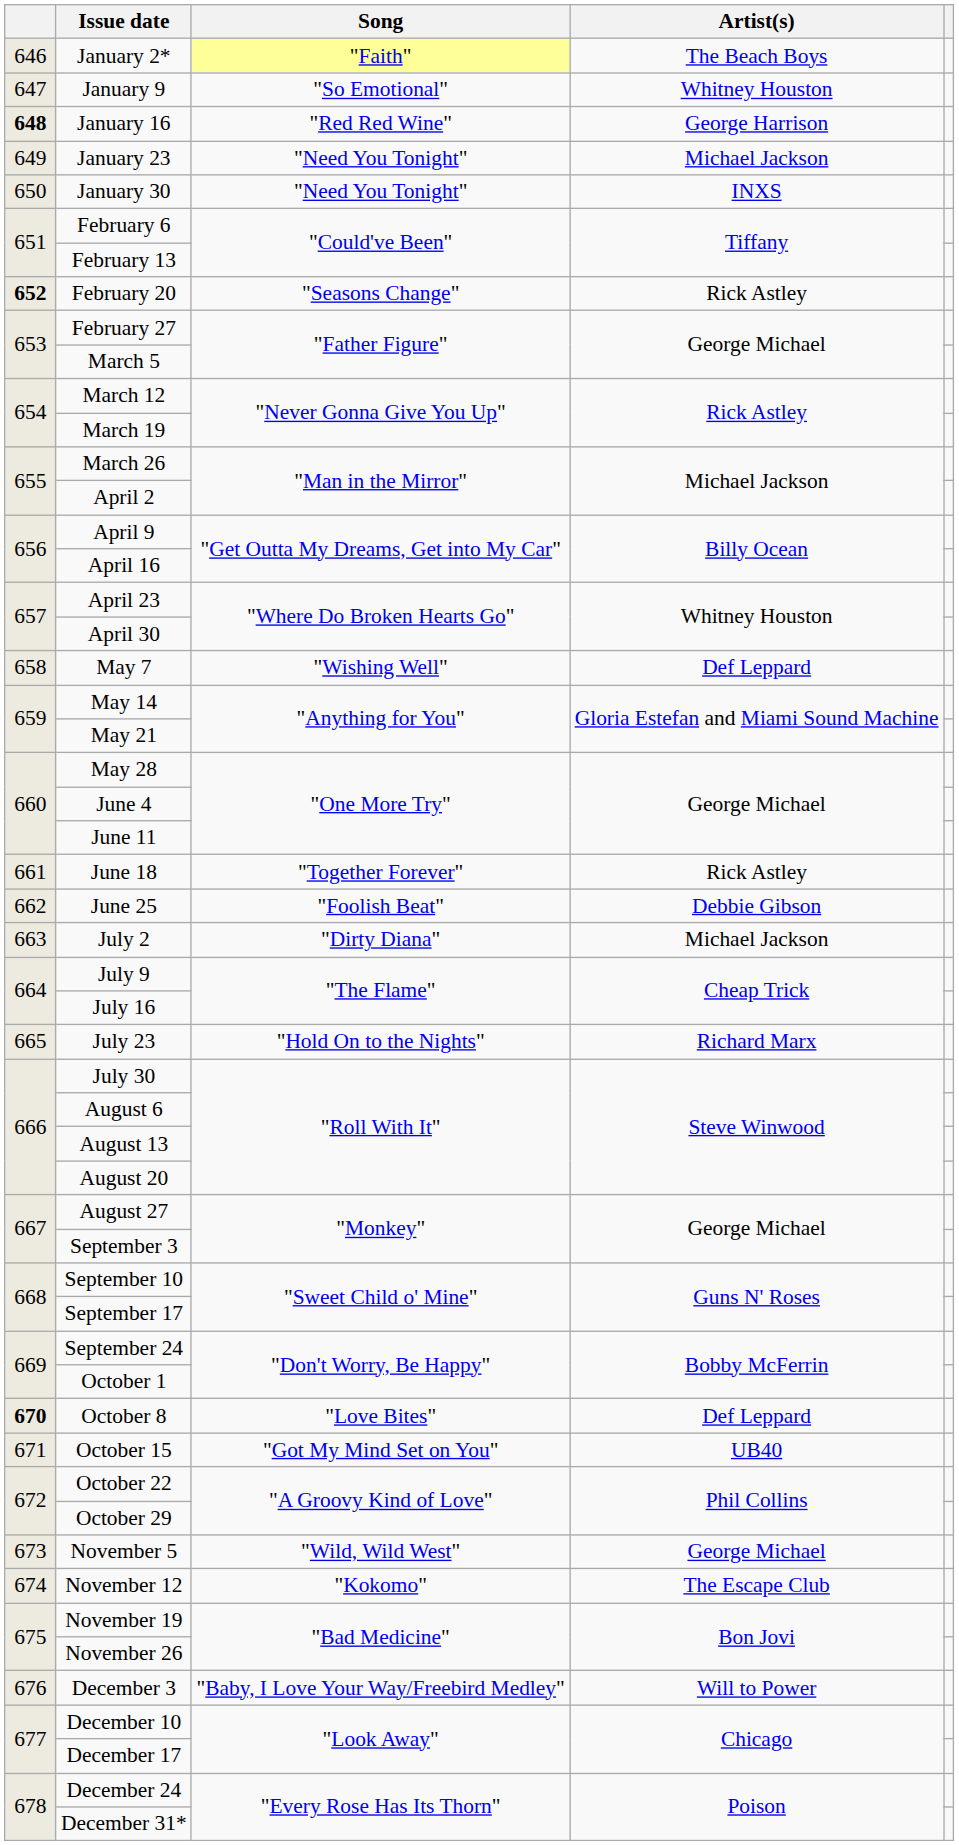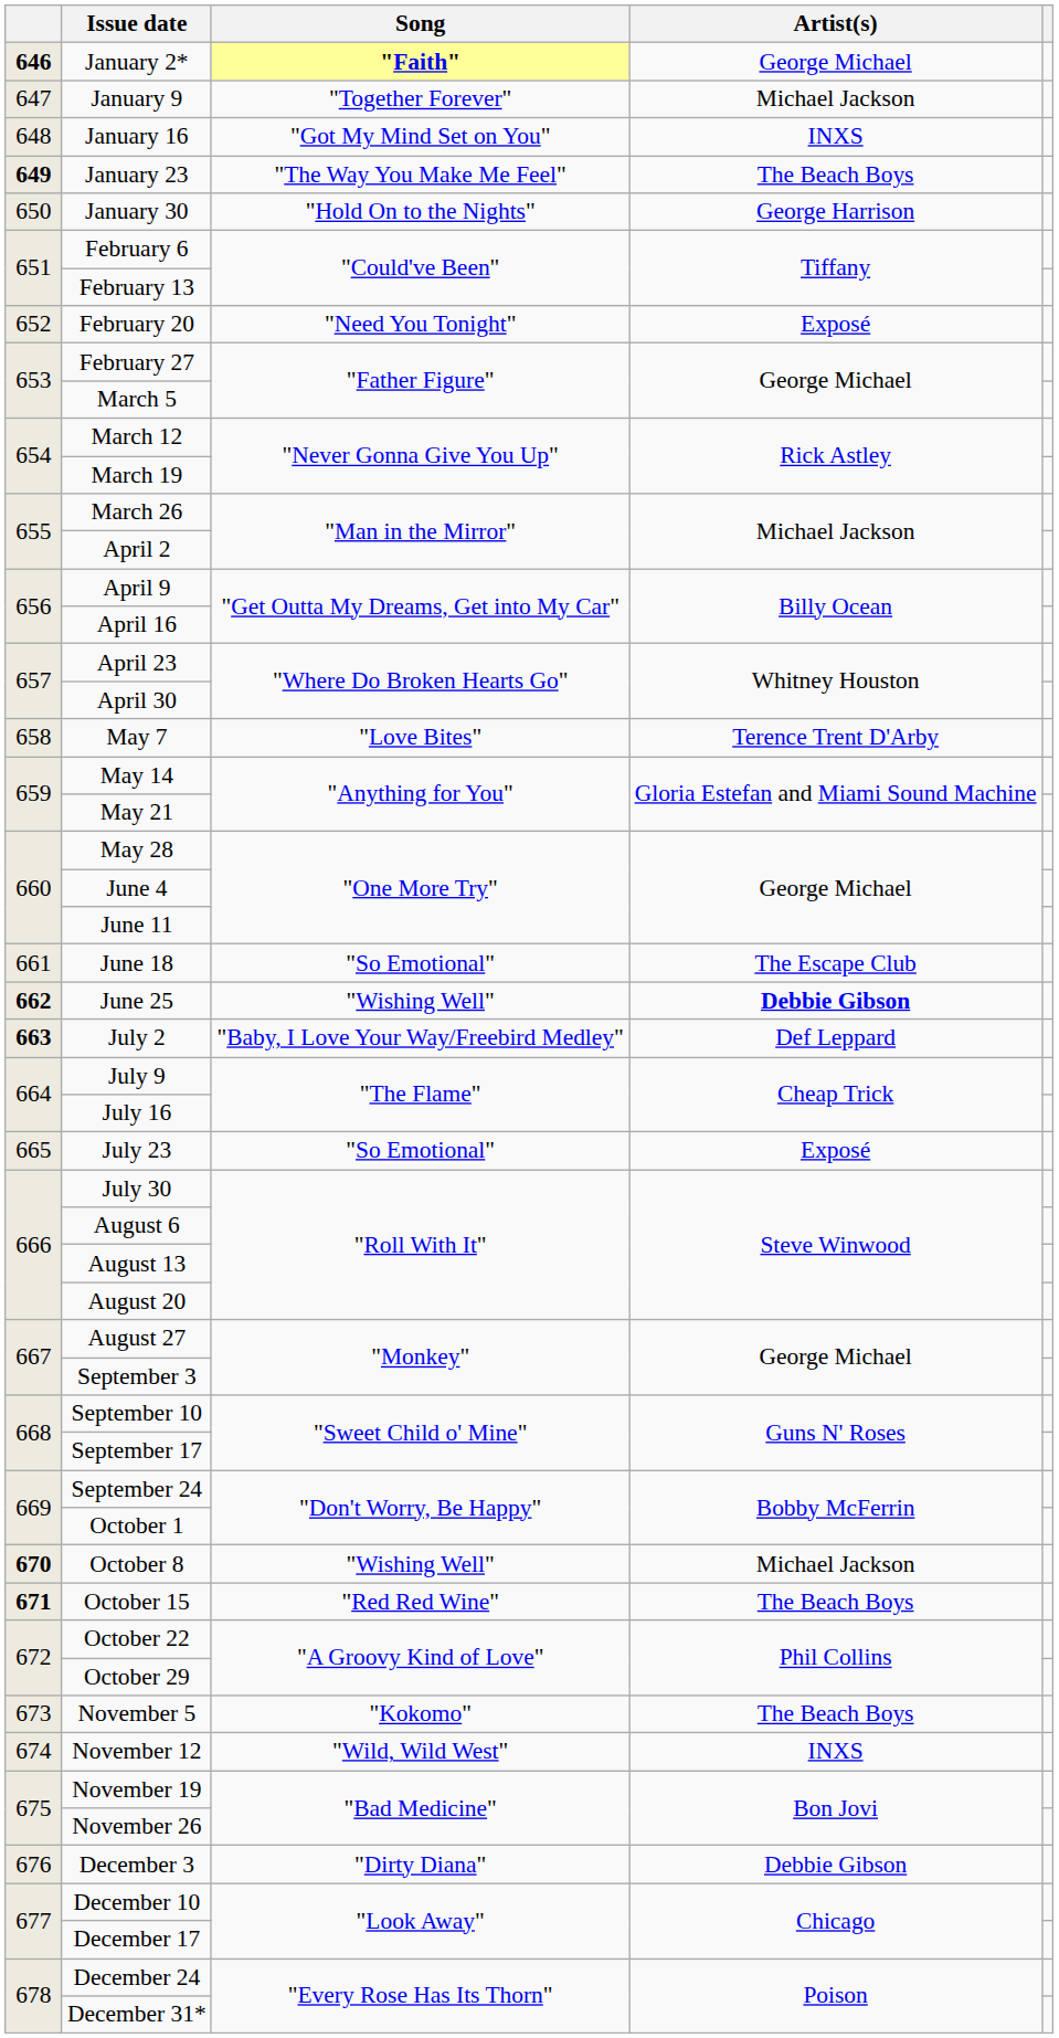 <table class="wikitable">
 <tr>
 <th width=31 align="center"></th>
 <th style="text-align:center;">Issue date</th>
 <th style="text-align:center;">Song</th>
 <th style="text-align:center;">Artist(s)</th>
 <th style="text-align:center;"></th>
 </tr>
 <tr>
-<td align="center" bgcolor=EDEAE0>646</td>
+<td align="center" bgcolor=EDEAE0><strong>646</strong></td>
 <td style="text-align:center;">January 2*</td>
-<td style="background:#ff9; text-align:center;">"<a href='#'>Faith</a>"</td>
-<td style="text-align:center;"><a href='#'>The Beach Boys</a></td>
+<td style="background:#ff9; text-align:center;"><strong>"<a href='#'>Faith</a>"</strong></td>
+<td style="text-align:center;"><a href='#'>George Michael</a></td>
 <td style="text-align:center;"></td>
 </tr>
 <tr>
 <td align="center" bgcolor=EDEAE0>647</td>
 <td style="text-align:center;">January 9</td>
-<td style="text-align:center;">"<a href='#'>So Emotional</a>"</td>
-<td style="text-align:center;"><a href='#'>Whitney Houston</a></td>
+<td style="text-align:center;">"<a href='#'>Together Forever</a>"</td>
+<td style="text-align:center;">Michael Jackson</td>
 <td style="text-align:center;"></td>
 </tr>
 <tr>
-<td align="center" bgcolor=EDEAE0><strong>648</strong></td>
+<td align="center" bgcolor=EDEAE0>648</td>
 <td style="text-align:center;">January 16</td>
-<td style="text-align:center;">"<a href='#'>Red Red Wine</a>"</td>
-<td style="text-align:center;"><a href='#'>George Harrison</a></td>
+<td style="text-align:center;">"<a href='#'>Got My Mind Set on You</a>"</td>
+<td style="text-align:center;"><a href='#'>INXS</a></td>
 <td style="text-align:center;"></td>
 </tr>
 <tr>
-<td align="center" bgcolor=EDEAE0>649</td>
+<td align="center" bgcolor=EDEAE0><strong>649</strong></td>
 <td style="text-align:center;">January 23</td>
-<td style="text-align:center;">"<a href='#'>Need You Tonight</a>"</td>
-<td style="text-align:center;"><a href='#'>Michael Jackson</a></td>
+<td style="text-align:center;">"<a href='#'>The Way You Make Me Feel</a>"</td>
+<td style="text-align:center;"><a href='#'>The Beach Boys</a></td>
 <td style="text-align:center;"></td>
 </tr>
 <tr>
 <td align="center" bgcolor=EDEAE0>650</td>
 <td style="text-align:center;">January 30</td>
-<td style="text-align:center;">"<a href='#'>Need You Tonight</a>"</td>
-<td style="text-align:center;"><a href='#'>INXS</a></td>
+<td style="text-align:center;">"<a href='#'>Hold On to the Nights</a>"</td>
+<td style="text-align:center;"><a href='#'>George Harrison</a></td>
 <td style="text-align:center;"></td>
 </tr>
 <tr>
 <td align="center" bgcolor=EDEAE0 rowspan=2>651</td>
 <td style="text-align:center;">February 6</td>
 <td style="text-align:center;" rowspan="2">"<a href='#'>Could've Been</a>"</td>
 <td style="text-align:center;" rowspan="2"><a href='#'>Tiffany</a></td>
 <td style="text-align:center;"></td>
 </tr>
 <tr>
 <td style="text-align:center;">February 13</td>
 <td style="text-align:center;"></td>
 </tr>
 <tr>
-<td align="center" bgcolor=EDEAE0><strong>652</strong></td>
+<td align="center" bgcolor=EDEAE0>652</td>
 <td style="text-align:center;">February 20</td>
-<td style="text-align:center;">"<a href='#'>Seasons Change</a>"</td>
-<td style="text-align:center;">Rick Astley</td>
+<td style="text-align:center;">"<a href='#'>Need You Tonight</a>"</td>
+<td style="text-align:center;"><a href='#'>Exposé</a></td>
 <td style="text-align:center;"></td>
 </tr>
 <tr>
 <td align="center" bgcolor=EDEAE0 rowspan=2>653</td>
 <td style="text-align:center;">February 27</td>
 <td style="text-align:center;" rowspan="2">"<a href='#'>Father Figure</a>"</td>
 <td style="text-align:center;" rowspan="2">George Michael</td>
 <td style="text-align:center;"></td>
 </tr>
 <tr>
 <td style="text-align:center;">March 5</td>
 <td style="text-align:center;"></td>
 </tr>
 <tr>
 <td align="center" bgcolor=EDEAE0 rowspan=2>654</td>
 <td style="text-align:center;">March 12</td>
 <td style="text-align:center;" rowspan="2">"<a href='#'>Never Gonna Give You Up</a>"</td>
 <td style="text-align:center;" rowspan="2"><a href='#'>Rick Astley</a></td>
 <td style="text-align:center;"></td>
 </tr>
 <tr>
 <td style="text-align:center;">March 19</td>
 <td style="text-align:center;"></td>
 </tr>
 <tr>
 <td align="center" bgcolor=EDEAE0 rowspan=2>655</td>
 <td style="text-align:center;">March 26</td>
 <td style="text-align:center;" rowspan="2">"<a href='#'>Man in the Mirror</a>"</td>
 <td style="text-align:center;" rowspan="2">Michael Jackson</td>
 <td style="text-align:center;"></td>
 </tr>
 <tr>
 <td style="text-align:center;">April 2</td>
 <td style="text-align:center;"></td>
 </tr>
 <tr>
 <td align="center" bgcolor=EDEAE0 rowspan=2>656</td>
 <td style="text-align:center;">April 9</td>
 <td style="text-align:center;" rowspan="2">"<a href='#'>Get Outta My Dreams, Get into My Car</a>"</td>
 <td style="text-align:center;" rowspan="2"><a href='#'>Billy Ocean</a></td>
 <td style="text-align:center;"></td>
 </tr>
 <tr>
 <td style="text-align:center;">April 16</td>
 <td style="text-align:center;"></td>
 </tr>
 <tr>
 <td align="center" bgcolor=EDEAE0 rowspan=2>657</td>
 <td style="text-align:center;">April 23</td>
 <td style="text-align:center;" rowspan="2">"<a href='#'>Where Do Broken Hearts Go</a>"</td>
 <td style="text-align:center;" rowspan="2">Whitney Houston</td>
 <td style="text-align:center;"></td>
 </tr>
 <tr>
 <td style="text-align:center;">April 30</td>
 <td style="text-align:center;"></td>
 </tr>
 <tr>
 <td align="center" bgcolor=EDEAE0>658</td>
 <td style="text-align:center;">May 7</td>
-<td style="text-align:center;">"<a href='#'>Wishing Well</a>"</td>
-<td style="text-align:center;"><a href='#'>Def Leppard</a></td>
+<td style="text-align:center;">"<a href='#'>Love Bites</a>"</td>
+<td style="text-align:center;"><a href='#'>Terence Trent D'Arby</a></td>
 <td style="text-align:center;"></td>
 </tr>
 <tr>
 <td align="center" bgcolor=EDEAE0 rowspan=2>659</td>
 <td style="text-align:center;">May 14</td>
 <td style="text-align:center;" rowspan="2">"<a href='#'>Anything for You</a>"</td>
 <td style="text-align:center;" rowspan="2"><a href='#'>Gloria Estefan</a> and <a href='#'>Miami Sound Machine</a></td>
 <td style="text-align:center;"></td>
 </tr>
 <tr>
 <td style="text-align:center;">May 21</td>
 <td style="text-align:center;"></td>
 </tr>
 <tr>
 <td align="center" bgcolor=EDEAE0 rowspan=3>660</td>
 <td style="text-align:center;">May 28</td>
 <td style="text-align:center;" rowspan="3">"<a href='#'>One More Try</a>"</td>
 <td style="text-align:center;" rowspan="3">George Michael</td>
 <td style="text-align:center;"></td>
 </tr>
 <tr>
 <td style="text-align:center;">June 4</td>
 <td style="text-align:center;"></td>
 </tr>
 <tr>
 <td style="text-align:center;">June 11</td>
 <td style="text-align:center;"></td>
 </tr>
 <tr>
 <td align="center" bgcolor=EDEAE0>661</td>
 <td style="text-align:center;">June 18</td>
-<td style="text-align:center;">"<a href='#'>Together Forever</a>"</td>
-<td style="text-align:center;">Rick Astley</td>
+<td style="text-align:center;">"<a href='#'>So Emotional</a>"</td>
+<td style="text-align:center;"><a href='#'>The Escape Club</a></td>
 <td style="text-align:center;"></td>
 </tr>
 <tr>
-<td align="center" bgcolor=EDEAE0>662</td>
+<td align="center" bgcolor=EDEAE0><strong>662</strong></td>
 <td style="text-align:center;">June 25</td>
-<td style="text-align:center;">"<a href='#'>Foolish Beat</a>"</td>
-<td style="text-align:center;"><a href='#'>Debbie Gibson</a></td>
+<td style="text-align:center;">"<a href='#'>Wishing Well</a>"</td>
+<td style="text-align:center;"><strong><a href='#'>Debbie Gibson</a></strong></td>
 <td style="text-align:center;"></td>
 </tr>
 <tr>
-<td align="center" bgcolor=EDEAE0>663</td>
+<td align="center" bgcolor=EDEAE0><strong>663</strong></td>
 <td style="text-align:center;">July 2</td>
-<td style="text-align:center;">"<a href='#'>Dirty Diana</a>"</td>
-<td style="text-align:center;">Michael Jackson</td>
+<td style="text-align:center;">"<a href='#'>Baby, I Love Your Way/Freebird Medley</a>"</td>
+<td style="text-align:center;"><a href='#'>Def Leppard</a></td>
 <td style="text-align:center;"></td>
 </tr>
 <tr>
 <td align="center" bgcolor=EDEAE0 rowspan=2>664</td>
 <td style="text-align:center;">July 9</td>
 <td style="text-align:center;" rowspan="2">"<a href='#'>The Flame</a>"</td>
 <td style="text-align:center;" rowspan="2"><a href='#'>Cheap Trick</a></td>
 <td style="text-align:center;"></td>
 </tr>
 <tr>
 <td style="text-align:center;">July 16</td>
 <td style="text-align:center;"></td>
 </tr>
 <tr>
 <td align="center" bgcolor=EDEAE0>665</td>
 <td style="text-align:center;">July 23</td>
-<td style="text-align:center;">"<a href='#'>Hold On to the Nights</a>"</td>
-<td style="text-align:center;"><a href='#'>Richard Marx</a></td>
+<td style="text-align:center;">"<a href='#'>So Emotional</a>"</td>
+<td style="text-align:center;"><a href='#'>Exposé</a></td>
 <td style="text-align:center;"></td>
 </tr>
 <tr>
 <td align="center" bgcolor=EDEAE0 rowspan=4>666</td>
 <td style="text-align:center;">July 30</td>
 <td style="text-align:center;" rowspan="4">"<a href='#'>Roll With It</a>"</td>
 <td style="text-align:center;" rowspan="4"><a href='#'>Steve Winwood</a></td>
 <td style="text-align:center;"></td>
 </tr>
 <tr>
 <td style="text-align:center;">August 6</td>
 <td style="text-align:center;"></td>
 </tr>
 <tr>
 <td style="text-align:center;">August 13</td>
 <td style="text-align:center;"></td>
 </tr>
 <tr>
 <td style="text-align:center;">August 20</td>
 <td style="text-align:center;"></td>
 </tr>
 <tr>
 <td align="center" bgcolor=EDEAE0 rowspan=2>667</td>
 <td style="text-align:center;">August 27</td>
 <td style="text-align:center;" rowspan="2">"<a href='#'>Monkey</a>"</td>
 <td style="text-align:center;" rowspan="2">George Michael</td>
 <td style="text-align:center;"></td>
 </tr>
 <tr>
 <td style="text-align:center;">September 3</td>
 <td style="text-align:center;"></td>
 </tr>
 <tr>
 <td align="center" bgcolor=EDEAE0 rowspan=2>668</td>
 <td style="text-align:center;">September 10</td>
 <td style="text-align:center;" rowspan="2">"<a href='#'>Sweet Child o' Mine</a>"</td>
 <td style="text-align:center;" rowspan="2"><a href='#'>Guns N' Roses</a></td>
 <td style="text-align:center;"></td>
 </tr>
 <tr>
 <td style="text-align:center;">September 17</td>
 <td style="text-align:center;"></td>
 </tr>
 <tr>
 <td align="center" bgcolor=EDEAE0 rowspan=2>669</td>
 <td style="text-align:center;">September 24</td>
 <td style="text-align:center;" rowspan="2">"<a href='#'>Don't Worry, Be Happy</a>"</td>
 <td style="text-align:center;" rowspan="2"><a href='#'>Bobby McFerrin</a></td>
 <td style="text-align:center;"></td>
 </tr>
 <tr>
 <td style="text-align:center;">October 1</td>
 <td style="text-align:center;"></td>
 </tr>
 <tr>
 <td align="center" bgcolor=EDEAE0><strong>670</strong></td>
 <td style="text-align:center;">October 8</td>
-<td style="text-align:center;">"<a href='#'>Love Bites</a>"</td>
-<td style="text-align:center;"><a href='#'>Def Leppard</a></td>
+<td style="text-align:center;">"<a href='#'>Wishing Well</a>"</td>
+<td style="text-align:center;">Michael Jackson</td>
 <td style="text-align:center;"></td>
 </tr>
 <tr>
-<td align="center" bgcolor=EDEAE0>671</td>
+<td align="center" bgcolor=EDEAE0><strong>671</strong></td>
 <td style="text-align:center;">October 15</td>
-<td style="text-align:center;">"<a href='#'>Got My Mind Set on You</a>"</td>
-<td style="text-align:center;"><a href='#'>UB40</a></td>
+<td style="text-align:center;">"<a href='#'>Red Red Wine</a>"</td>
+<td style="text-align:center;"><a href='#'>The Beach Boys</a></td>
 <td style="text-align:center;"></td>
 </tr>
 <tr>
 <td align="center" bgcolor=EDEAE0 rowspan=2>672</td>
 <td style="text-align:center;">October 22</td>
 <td style="text-align:center;" rowspan="2">"<a href='#'>A Groovy Kind of Love</a>"</td>
 <td style="text-align:center;" rowspan="2"><a href='#'>Phil Collins</a></td>
 <td style="text-align:center;"></td>
 </tr>
 <tr>
 <td style="text-align:center;">October 29</td>
 <td style="text-align:center;"></td>
 </tr>
 <tr>
 <td align="center" bgcolor=EDEAE0>673</td>
 <td style="text-align:center;">November 5</td>
-<td style="text-align:center;">"<a href='#'>Wild, Wild West</a>"</td>
-<td style="text-align:center;"><a href='#'>George Michael</a></td>
+<td style="text-align:center;">"<a href='#'>Kokomo</a>"</td>
+<td style="text-align:center;"><a href='#'>The Beach Boys</a></td>
 <td style="text-align:center;"></td>
 </tr>
 <tr>
 <td align="center" bgcolor=EDEAE0>674</td>
 <td style="text-align:center;">November 12</td>
-<td style="text-align:center;">"<a href='#'>Kokomo</a>"</td>
-<td style="text-align:center;"><a href='#'>The Escape Club</a></td>
+<td style="text-align:center;">"<a href='#'>Wild, Wild West</a>"</td>
+<td style="text-align:center;"><a href='#'>INXS</a></td>
 <td style="text-align:center;"></td>
 </tr>
 <tr>
 <td align="center" bgcolor=EDEAE0 rowspan=2>675</td>
 <td style="text-align:center;">November 19</td>
 <td style="text-align:center;" rowspan="2">"<a href='#'>Bad Medicine</a>"</td>
 <td style="text-align:center;" rowspan="2"><a href='#'>Bon Jovi</a></td>
 <td style="text-align:center;"></td>
 </tr>
 <tr>
 <td style="text-align:center;">November 26</td>
 <td style="text-align:center;"></td>
 </tr>
 <tr>
 <td align="center" bgcolor=EDEAE0>676</td>
 <td style="text-align:center;">December 3</td>
-<td style="text-align:center;">"<a href='#'>Baby, I Love Your Way/Freebird Medley</a>"</td>
-<td style="text-align:center;"><a href='#'>Will to Power</a></td>
+<td style="text-align:center;">"<a href='#'>Dirty Diana</a>"</td>
+<td style="text-align:center;"><a href='#'>Debbie Gibson</a></td>
 <td style="text-align:center;"></td>
 </tr>
 <tr>
 <td align="center" bgcolor=EDEAE0 rowspan=2>677</td>
 <td style="text-align:center;">December 10</td>
 <td style="text-align:center;" rowspan="2">"<a href='#'>Look Away</a>"</td>
 <td style="text-align:center;" rowspan="2"><a href='#'>Chicago</a></td>
 <td style="text-align:center;"></td>
 </tr>
 <tr>
 <td style="text-align:center;">December 17</td>
 <td style="text-align:center;"></td>
 </tr>
 <tr>
 <td align="center" bgcolor=EDEAE0 rowspan=2>678</td>
 <td style="text-align:center;">December 24</td>
 <td style="text-align:center;" rowspan="2">"<a href='#'>Every Rose Has Its Thorn</a>"</td>
 <td style="text-align:center;" rowspan="2"><a href='#'>Poison</a></td>
 <td style="text-align:center;"></td>
 </tr>
 <tr>
 <td style="text-align:center;">December 31*</td>
 <td style="text-align:center;"></td>
 </tr>
 </table>
